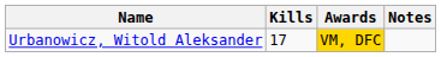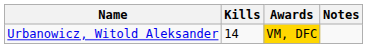 <table class=wikitable>
 <tr>
 <th>Name</th>
 <th>Kills</th>
 <th>Awards</th>
 <th>Notes</th>
 </tr>
 <tr>
 <td><a href='#'>Urbanowicz, Witold Aleksander</a></td>
-<td>17</td>
+<td>14</td>
 <td style="background: gold;">VM, DFC</td>
 <td></td>
 </tr>
 </table>
